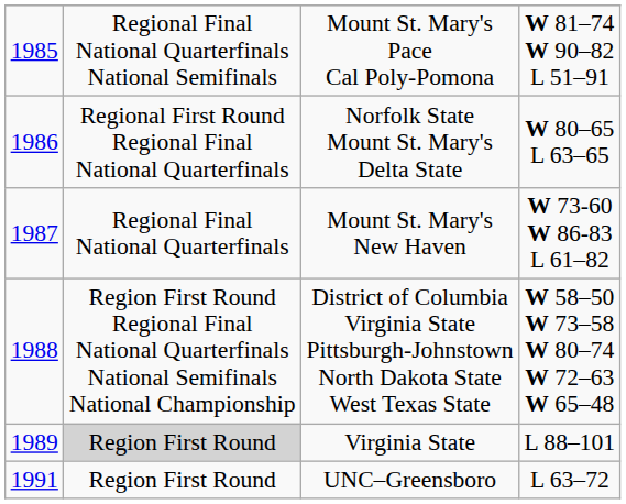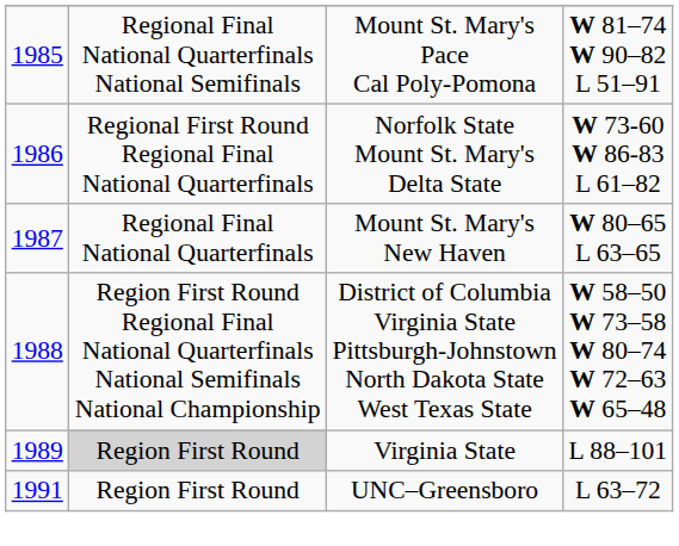 <table class="wikitable" style="text-align:center">
 <tr>
 </tr>
 <tr>
 <td><a href='#'>1985</a></td>
 <td>Regional Final<br>National Quarterfinals<br>National Semifinals</td>
 <td>Mount St. Mary's<br>Pace<br>Cal Poly-Pomona</td>
 <td><strong>W</strong> 81–74<br><strong>W</strong> 90–82<br>L 51–91</td>
 </tr>
 <tr>
 <td><a href='#'>1986</a></td>
 <td>Regional First Round<br>Regional Final<br>National Quarterfinals</td>
 <td>Norfolk State<br>Mount St. Mary's<br>Delta State</td>
-<td><strong>W</strong> 80–65<br>L 63–65</td>
+<td><strong>W</strong> 73-60<br><strong>W</strong> 86-83<br>L 61–82</td>
 </tr>
 <tr>
 <td><a href='#'>1987</a></td>
 <td>Regional Final<br> National Quarterfinals</td>
 <td>Mount St. Mary's<br>New Haven</td>
-<td><strong>W</strong> 73-60<br><strong>W</strong> 86-83<br>L 61–82</td>
+<td><strong>W</strong> 80–65<br>L 63–65</td>
 </tr>
 <tr>
 <td><a href='#'>1988</a></td>
 <td>Region First Round<br>Regional Final<br>National Quarterfinals<br>National Semifinals<br>National Championship</td>
 <td>District of Columbia<br>Virginia State<br>Pittsburgh-Johnstown<br>North Dakota State<br>West Texas State</td>
 <td><strong>W</strong> 58–50<br><strong>W</strong> 73–58<br><strong>W</strong> 80–74<br><strong>W</strong> 72–63<br><strong>W</strong> 65–48</td>
 </tr>
 <tr>
 <td><a href='#'>1989</a></td>
 <td style="background: lightgrey;">Region First Round</td>
 <td>Virginia State</td>
 <td>L 88–101</td>
 </tr>
 <tr>
 <td><a href='#'>1991</a></td>
 <td>Region First Round</td>
 <td>UNC–Greensboro</td>
 <td>L 63–72</td>
 </tr>
 </table>
